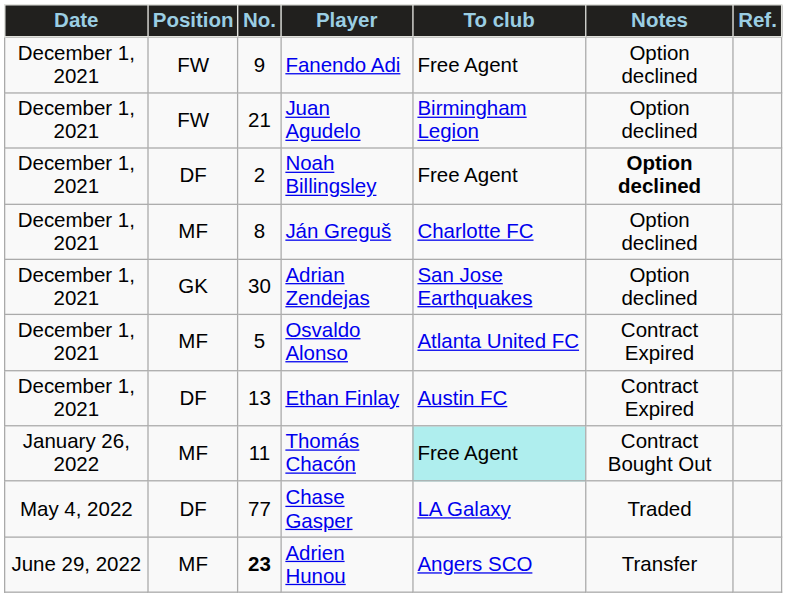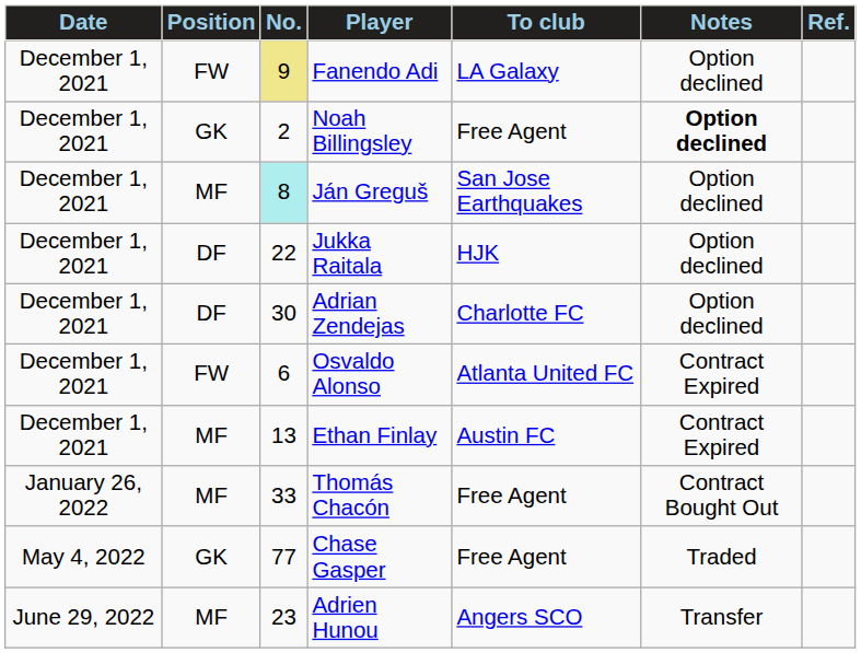 <table class="wikitable sortable" style="text-align:center">
 <tr>
 <th style="background:#21201E;color:#9BCEE3;border:1px solid #E1E2DD">Date</th>
 <th style="background:#21201E;color:#9BCEE3;border:1px solid #E1E2DD">Position</th>
 <th style="background:#21201E;color:#9BCEE3;border:1px solid #E1E2DD">No.</th>
 <th style="background:#21201E;color:#9BCEE3;border:1px solid #E1E2DD">Player</th>
 <th style="background:#21201E;color:#9BCEE3;border:1px solid #E1E2DD">To club</th>
 <th style="background:#21201E;color:#9BCEE3;border:1px solid #E1E2DD">Notes</th>
 <th style="background:#21201E;color:#9BCEE3;border:1px solid #E1E2DD">Ref.</th>
 </tr>
 <tr>
 <td>December 1, 2021</td>
 <td>FW</td>
-<td>9</td>
+<td style="background: khaki;">9</td>
 <td style="text-align:left"> <a href='#'>Fanendo Adi</a></td>
-<td style="text-align:left">Free Agent</td>
+<td style="text-align:left"> <a href='#'>LA Galaxy</a></td>
 <td>Option declined</td>
 <td></td>
 </tr>
 <tr>
 <td>December 1, 2021</td>
-<td>FW</td>
-<td>21</td>
-<td style="text-align:left"> <a href='#'>Juan Agudelo</a></td>
-<td style="text-align:left"> <a href='#'>Birmingham Legion</a></td>
-<td>Option declined</td>
-<td></td>
-</tr>
-<tr>
-<td>December 1, 2021</td>
-<td>DF</td>
+<td>GK</td>
 <td>2</td>
 <td style="text-align:left"> <a href='#'>Noah Billingsley</a></td>
 <td style="text-align:left">Free Agent</td>
 <td><strong>Option declined</strong></td>
 <td></td>
 </tr>
 <tr>
 <td>December 1, 2021</td>
 <td>MF</td>
-<td>8</td>
+<td style="background: paleturquoise;">8</td>
 <td style="text-align:left"> <a href='#'>Ján Greguš</a></td>
+<td style="text-align:left"> <a href='#'>San Jose Earthquakes</a></td>
+<td>Option declined</td>
+<td></td>
+</tr>
+<tr>
+<td>December 1, 2021</td>
+<td>DF</td>
+<td>22</td>
+<td style="text-align:left"> <a href='#'>Jukka Raitala</a></td>
+<td style="text-align:left"> <a href='#'>HJK</a></td>
+<td>Option declined</td>
+<td></td>
+</tr>
+<tr>
+<td>December 1, 2021</td>
+<td>DF</td>
+<td>30</td>
+<td style="text-align:left"> <a href='#'>Adrian Zendejas</a></td>
 <td style="text-align:left"> <a href='#'>Charlotte FC</a></td>
 <td>Option declined</td>
 <td></td>
 </tr>
 <tr>
 <td>December 1, 2021</td>
-<td>GK</td>
-<td>30</td>
-<td style="text-align:left"> <a href='#'>Adrian Zendejas</a></td>
-<td style="text-align:left"> <a href='#'>San Jose Earthquakes</a></td>
-<td>Option declined</td>
-<td></td>
-</tr>
-<tr>
-<td>December 1, 2021</td>
-<td>MF</td>
-<td>5</td>
+<td>FW</td>
+<td>6</td>
 <td style="text-align:left"> <a href='#'>Osvaldo Alonso</a></td>
 <td style="text-align:left"> <a href='#'>Atlanta United FC</a></td>
 <td>Contract Expired</td>
 <td></td>
 </tr>
 <tr>
 <td>December 1, 2021</td>
-<td>DF</td>
+<td>MF</td>
 <td>13</td>
 <td style="text-align:left"> <a href='#'>Ethan Finlay</a></td>
 <td style="text-align:left"> <a href='#'>Austin FC</a></td>
 <td>Contract Expired</td>
 <td></td>
 </tr>
 <tr>
 <td>January 26, 2022</td>
 <td>MF</td>
-<td>11</td>
+<td>33</td>
 <td style="text-align:left"> <a href='#'>Thomás Chacón</a></td>
-<td style="background: paleturquoise; text-align:left">Free Agent</td>
+<td style="text-align:left">Free Agent</td>
 <td>Contract Bought Out</td>
 <td></td>
 </tr>
 <tr>
 <td>May 4, 2022</td>
-<td>DF</td>
+<td>GK</td>
 <td>77</td>
 <td style="text-align:left"> <a href='#'>Chase Gasper</a></td>
-<td style="text-align:left"> <a href='#'>LA Galaxy</a></td>
+<td style="text-align:left">Free Agent</td>
 <td>Traded</td>
 <td></td>
 </tr>
 <tr>
 <td>June 29, 2022</td>
 <td>MF</td>
-<td><strong>23</strong></td>
+<td>23</td>
 <td style="text-align:left"> <a href='#'>Adrien Hunou</a></td>
 <td style="text-align:left"> <a href='#'>Angers SCO</a></td>
 <td>Transfer</td>
 <td></td>
 </tr>
 </table>
